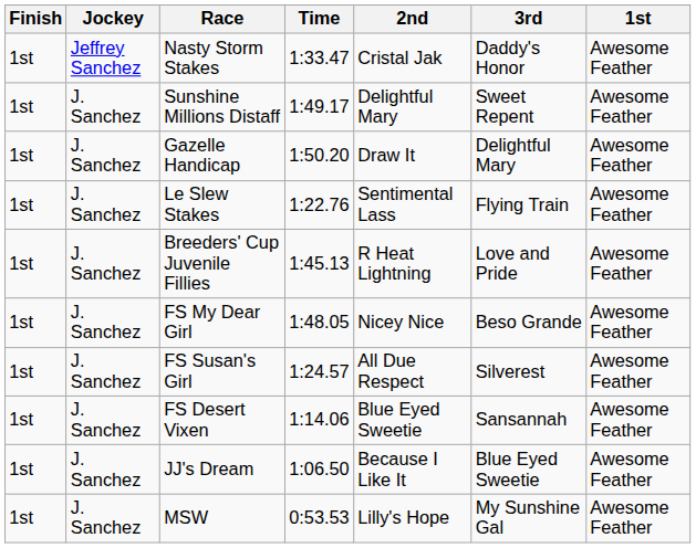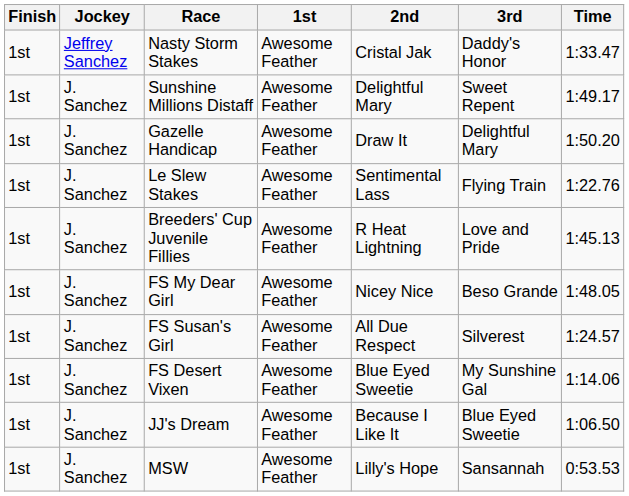 <table class="wikitable">
 <tr>
 <th>Finish</th>
 <th>Jockey</th>
 <th>Race</th>
-<th>Time</th>
+<th>1st</th>
 <th>2nd</th>
 <th>3rd</th>
-<th>1st</th>
+<th>Time</th>
 </tr>
 <tr>
 <td>1st</td>
 <td><a href='#'>Jeffrey Sanchez</a></td>
 <td>Nasty Storm Stakes</td>
-<td>1:33.47</td>
+<td>Awesome Feather</td>
 <td>Cristal Jak</td>
 <td>Daddy's Honor</td>
-<td>Awesome Feather</td>
+<td>1:33.47</td>
 </tr>
 <tr>
 <td>1st</td>
 <td>J. Sanchez</td>
 <td>Sunshine Millions Distaff</td>
-<td>1:49.17</td>
+<td>Awesome Feather</td>
 <td>Delightful Mary</td>
 <td>Sweet Repent</td>
-<td>Awesome Feather</td>
+<td>1:49.17</td>
 </tr>
 <tr>
 <td>1st</td>
 <td>J. Sanchez</td>
 <td>Gazelle Handicap</td>
-<td>1:50.20</td>
+<td>Awesome Feather</td>
 <td>Draw It</td>
 <td>Delightful Mary</td>
-<td>Awesome Feather</td>
+<td>1:50.20</td>
 </tr>
 <tr>
 <td>1st</td>
 <td>J. Sanchez</td>
 <td>Le Slew Stakes</td>
-<td>1:22.76</td>
+<td>Awesome Feather</td>
 <td>Sentimental Lass</td>
 <td>Flying Train</td>
-<td>Awesome Feather</td>
+<td>1:22.76</td>
 </tr>
 <tr>
 <td>1st</td>
 <td>J. Sanchez</td>
 <td>Breeders' Cup Juvenile Fillies</td>
-<td>1:45.13</td>
+<td>Awesome Feather</td>
 <td>R Heat Lightning</td>
 <td>Love and Pride</td>
-<td>Awesome Feather</td>
+<td>1:45.13</td>
 </tr>
 <tr>
 <td>1st</td>
 <td>J. Sanchez</td>
 <td>FS My Dear Girl</td>
-<td>1:48.05</td>
+<td>Awesome Feather</td>
 <td>Nicey Nice</td>
 <td>Beso Grande</td>
-<td>Awesome Feather</td>
+<td>1:48.05</td>
 </tr>
 <tr>
 <td>1st</td>
 <td>J. Sanchez</td>
 <td>FS Susan's Girl</td>
-<td>1:24.57</td>
+<td>Awesome Feather</td>
 <td>All Due Respect</td>
 <td>Silverest</td>
-<td>Awesome Feather</td>
+<td>1:24.57</td>
 </tr>
 <tr>
 <td>1st</td>
 <td>J. Sanchez</td>
 <td>FS Desert Vixen</td>
+<td>Awesome Feather</td>
+<td>Blue Eyed Sweetie</td>
+<td>My Sunshine Gal</td>
 <td>1:14.06</td>
-<td>Blue Eyed Sweetie</td>
-<td>Sansannah</td>
-<td>Awesome Feather</td>
 </tr>
 <tr>
 <td>1st</td>
 <td>J. Sanchez</td>
 <td>JJ's Dream</td>
-<td>1:06.50</td>
+<td>Awesome Feather</td>
 <td>Because I Like It</td>
 <td>Blue Eyed Sweetie</td>
-<td>Awesome Feather</td>
+<td>1:06.50</td>
 </tr>
 <tr>
 <td>1st</td>
 <td>J. Sanchez</td>
 <td>MSW</td>
+<td>Awesome Feather</td>
+<td>Lilly's Hope</td>
+<td>Sansannah</td>
 <td>0:53.53</td>
-<td>Lilly's Hope</td>
-<td>My Sunshine Gal</td>
-<td>Awesome Feather</td>
 </tr>
 </table>
